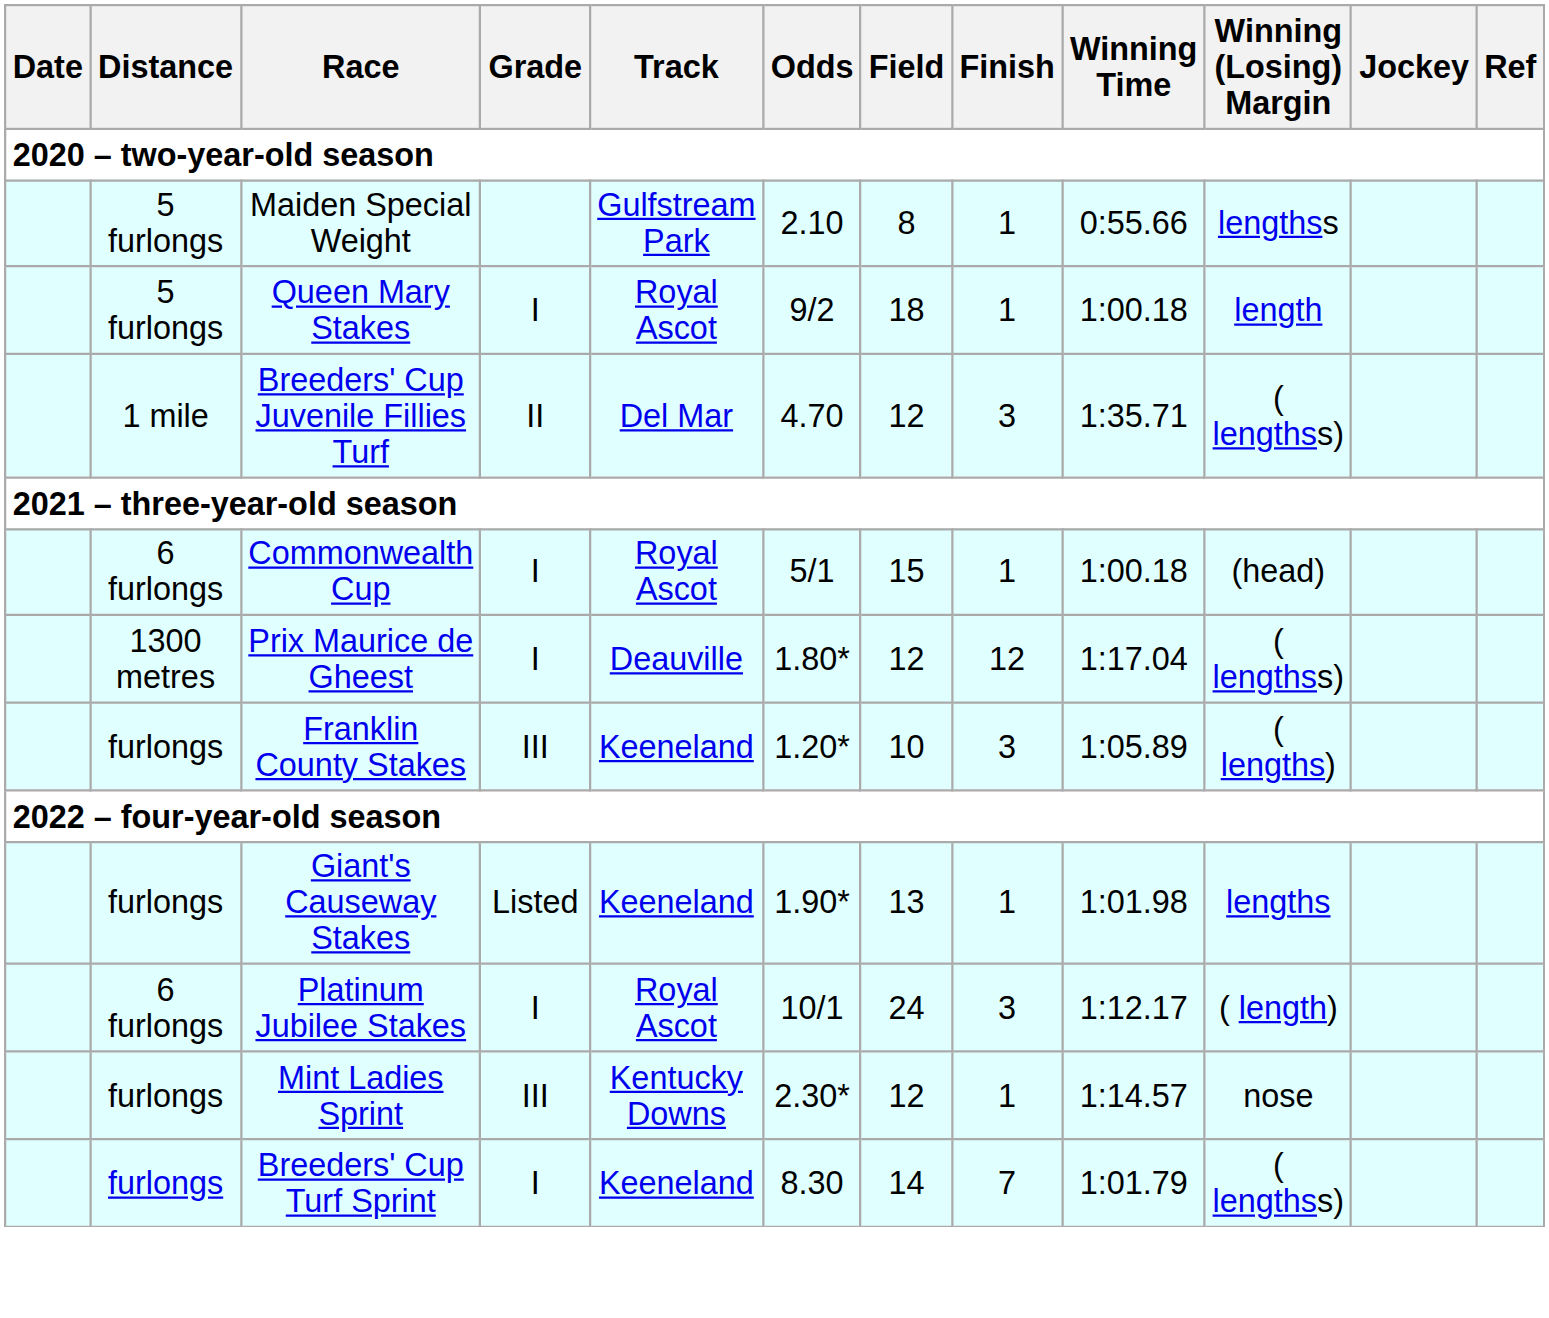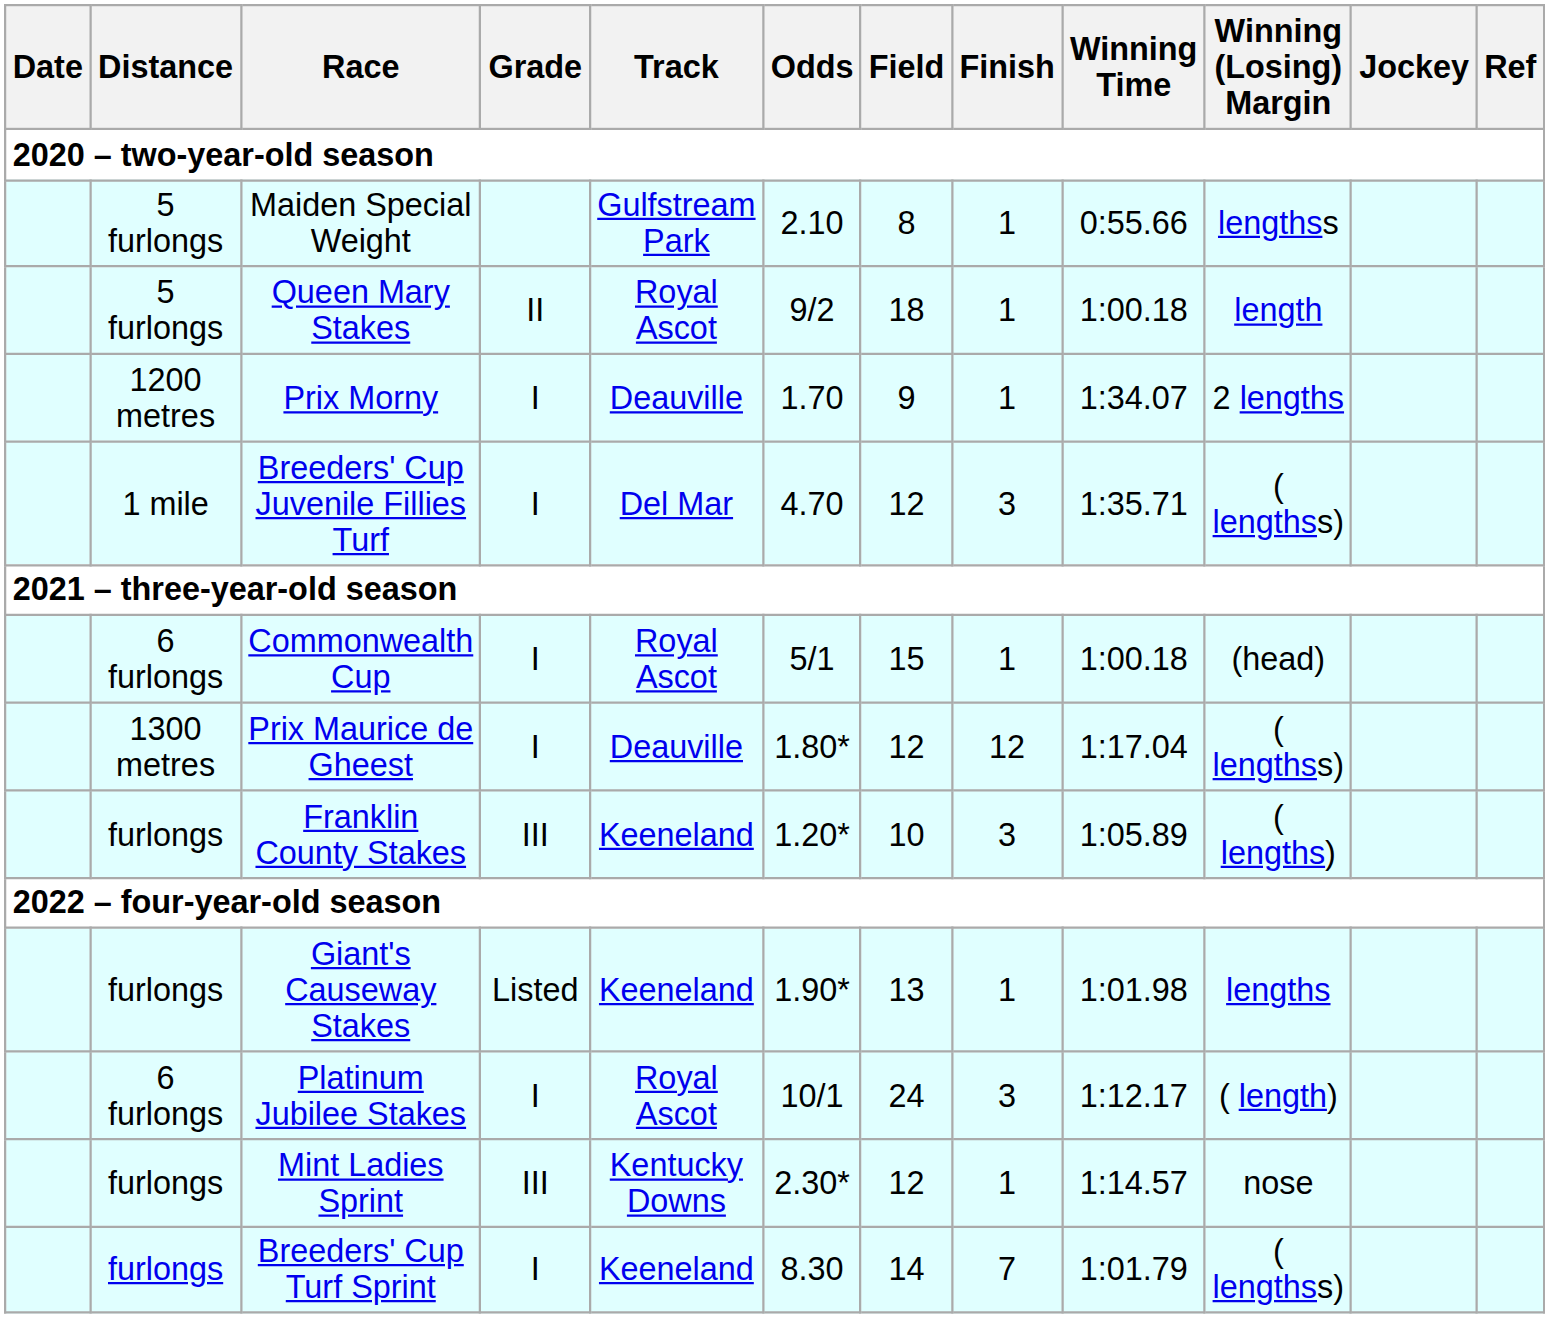 <table class = "wikitable sortable" style="text-align:center; width:95%; font-size:90%">
 <tr>
 <th scope="col">Date</th>
 <th scope="col">Distance</th>
 <th scope="col">Race</th>
 <th scope="col">Grade</th>
 <th scope="col">Track</th>
 <th scope="col">Odds</th>
 <th scope="col">Field</th>
 <th scope="col">Finish</th>
 <th scope="col">Winning<br>Time</th>
 <th scope="col">Winning<br>(Losing)<br>Margin</th>
 <th scope="col">Jockey</th>
 <th scope="col" class="unsortable">Ref</th>
 </tr>
 <tr style="background-color:white">
 <td align="left" colspan=12><strong>2020 – two-year-old season</strong></td>
 </tr>
 <tr style="background-color:lightcyan">
 <td></td>
 <td> 5 furlongs</td>
 <td>Maiden Special Weight</td>
 <td></td>
 <td><a href='#'>Gulfstream Park</a></td>
 <td>  2.10</td>
 <td>8</td>
 <td>1</td>
 <td>0:55.66</td>
 <td> <a href='#'>lengths</a>s</td>
 <td></td>
 <td></td>
 </tr>
 <tr style="background-color:lightcyan">
 <td></td>
 <td> 5 furlongs</td>
 <td><a href='#'>Queen Mary Stakes</a></td>
-<td> I</td>
+<td> II</td>
 <td><a href='#'>Royal Ascot</a></td>
 <td> 9/2</td>
 <td>18</td>
 <td>1</td>
 <td>1:00.18</td>
 <td>   <a href='#'>length</a></td>
 <td></td>
 <td></td>
 </tr>
 <tr style="background-color:lightcyan">
 <td></td>
+<td> 1200 metres</td>
+<td><a href='#'>Prix Morny</a></td>
+<td> I</td>
+<td><a href='#'>Deauville</a></td>
+<td>  1.70</td>
+<td>9</td>
+<td>1</td>
+<td>1:34.07</td>
+<td>  2 <a href='#'>lengths</a></td>
+<td></td>
+<td></td>
+</tr>
+<tr style="background-color:lightcyan">
+<td></td>
 <td> 1 mile</td>
 <td><a href='#'>Breeders' Cup Juvenile Fillies Turf</a></td>
-<td> II</td>
+<td> I</td>
 <td><a href='#'>Del Mar</a></td>
 <td>  4.70</td>
 <td>12</td>
 <td>3</td>
 <td>1:35.71</td>
 <td>( <a href='#'>lengths</a>s)</td>
 <td></td>
 <td></td>
 </tr>
 <tr style="background-color:white">
 <td align="left" colspan=12><strong>2021 – three-year-old season</strong></td>
 </tr>
 <tr style="background-color:lightcyan">
 <td></td>
 <td> 6 furlongs</td>
 <td><a href='#'>Commonwealth Cup</a></td>
 <td> I</td>
 <td><a href='#'>Royal Ascot</a></td>
 <td> 5/1</td>
 <td>15</td>
 <td>1</td>
 <td>1:00.18</td>
 <td> (head)</td>
 <td></td>
 <td></td>
 </tr>
 <tr style="background-color:lightcyan">
 <td></td>
 <td> 1300 metres</td>
 <td><a href='#'>Prix Maurice de Gheest</a></td>
 <td> I</td>
 <td><a href='#'>Deauville</a></td>
 <td>  1.80*</td>
 <td>12</td>
 <td>12</td>
 <td>1:17.04</td>
 <td> ( <a href='#'>lengths</a>s)</td>
 <td></td>
 <td></td>
 </tr>
 <tr style="background-color:lightcyan">
 <td></td>
 <td>  furlongs</td>
 <td><a href='#'>Franklin County Stakes</a></td>
 <td>III</td>
 <td><a href='#'>Keeneland</a></td>
 <td>  1.20*</td>
 <td>10</td>
 <td>3</td>
 <td>1:05.89</td>
 <td>( <a href='#'>lengths</a>)</td>
 <td></td>
 <td></td>
 </tr>
 <tr style="background-color:white">
 <td align="left" colspan=12><strong>2022 – four-year-old season</strong></td>
 </tr>
 <tr style="background-color:lightcyan">
 <td></td>
 <td>  furlongs</td>
 <td><a href='#'>Giant's Causeway Stakes</a></td>
 <td> Listed</td>
 <td><a href='#'>Keeneland</a></td>
 <td>  1.90*</td>
 <td>13</td>
 <td>1</td>
 <td>1:01.98</td>
 <td>  <a href='#'>lengths</a></td>
 <td></td>
 <td></td>
 </tr>
 <tr style="background-color:lightcyan">
 <td></td>
 <td> 6 furlongs</td>
 <td><a href='#'>Platinum Jubilee Stakes</a></td>
 <td> I</td>
 <td><a href='#'>Royal Ascot</a></td>
 <td> 10/1</td>
 <td>24</td>
 <td>3</td>
 <td>1:12.17</td>
 <td> ( <a href='#'>length</a>)</td>
 <td></td>
 <td></td>
 </tr>
 <tr style="background-color:lightcyan">
 <td></td>
 <td>  furlongs</td>
 <td><a href='#'>Mint Ladies Sprint</a></td>
 <td> III</td>
 <td><a href='#'>Kentucky Downs</a></td>
 <td>  2.30*</td>
 <td>12</td>
 <td>1</td>
 <td>1:14.57</td>
 <td> nose</td>
 <td></td>
 <td></td>
 </tr>
 <tr style="background-color:lightcyan">
 <td></td>
 <td>  <a href='#'>furlongs</a></td>
 <td><a href='#'>Breeders' Cup Turf Sprint</a></td>
 <td> I</td>
 <td><a href='#'>Keeneland</a></td>
 <td>8.30</td>
 <td>14</td>
 <td>7</td>
 <td>1:01.79</td>
 <td> ( <a href='#'>lengths</a>s)</td>
 <td></td>
 <td></td>
 </tr>
 </table>
